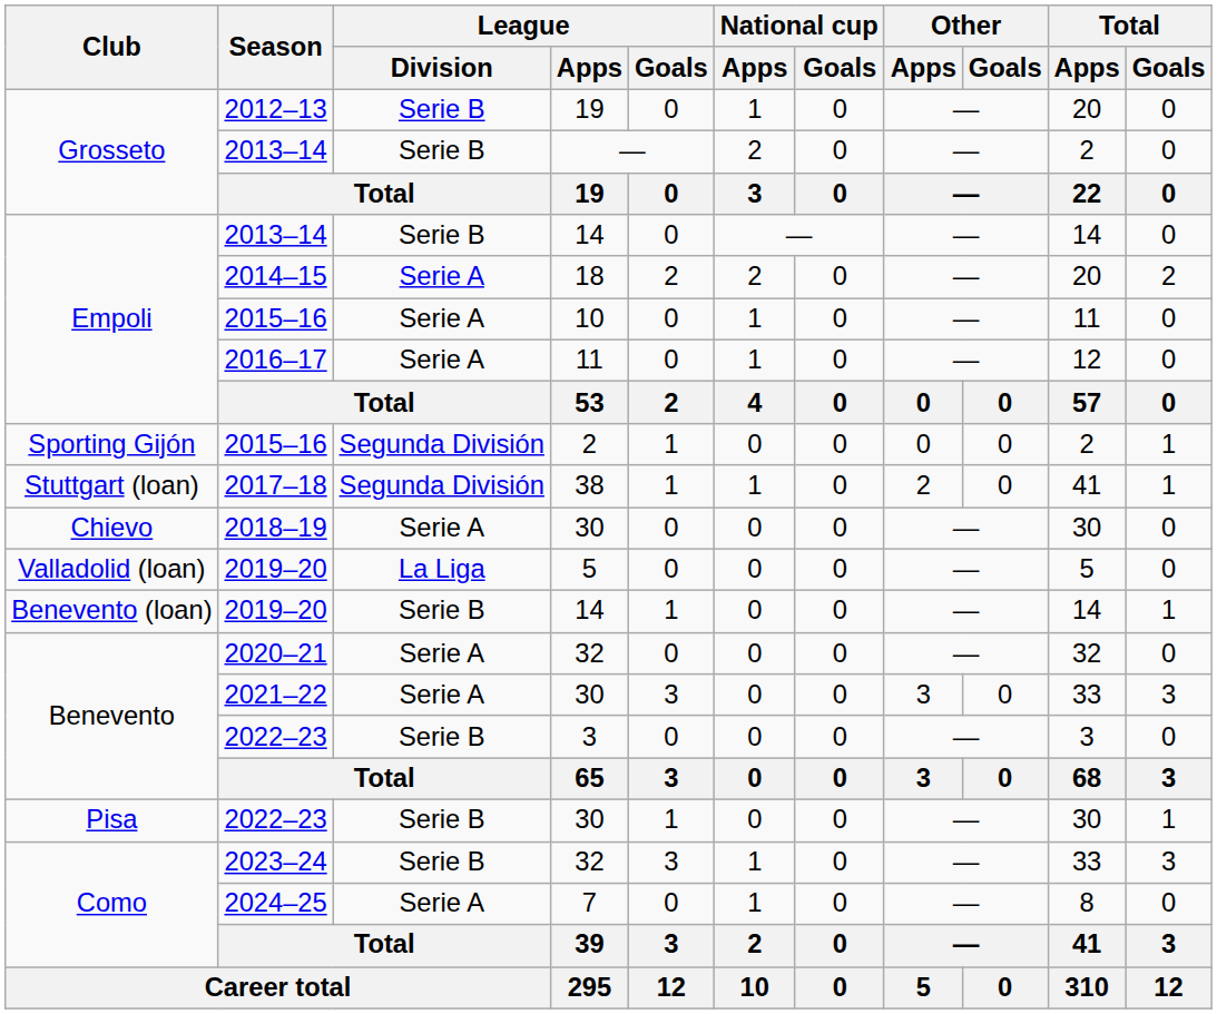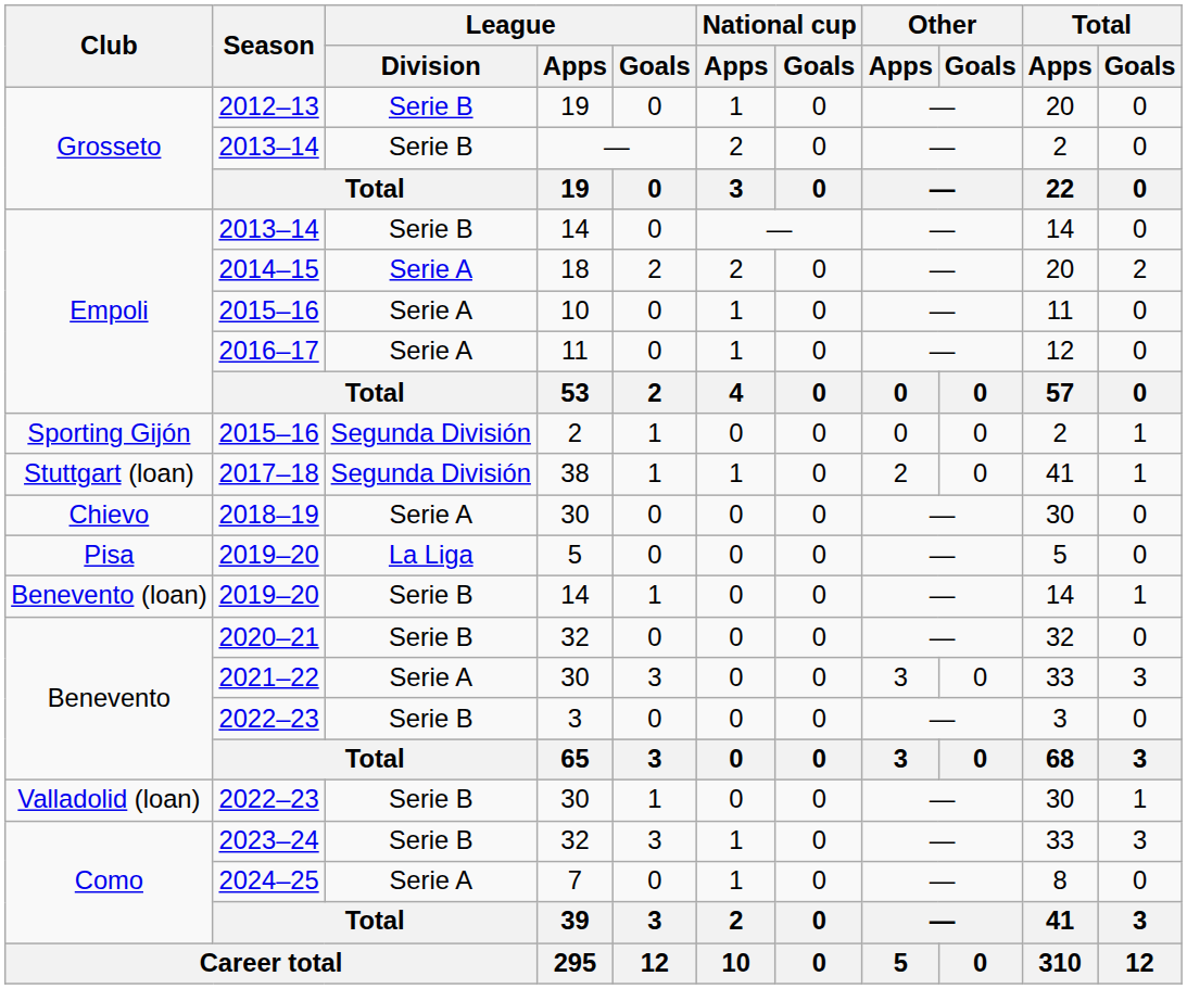 <table class="wikitable" style="text-align: center;">
 <tr>
 <th rowspan="2">Club</th>
 <th rowspan="2">Season</th>
 <th colspan="3">League</th>
 <th colspan="2">National cup</th>
 <th colspan="2">Other</th>
 <th colspan="2">Total</th>
 </tr>
 <tr>
 <th>Division</th>
 <th>Apps</th>
 <th>Goals</th>
 <th>Apps</th>
 <th>Goals</th>
 <th>Apps</th>
 <th>Goals</th>
 <th>Apps</th>
 <th>Goals</th>
 </tr>
 <tr>
 <td rowspan="3"><a href='#'>Grosseto</a></td>
 <td><a href='#'>2012–13</a></td>
 <td><a href='#'>Serie B</a></td>
 <td>19</td>
 <td>0</td>
 <td>1</td>
 <td>0</td>
 <td colspan="2">—</td>
 <td>20</td>
 <td>0</td>
 </tr>
 <tr>
 <td><a href='#'>2013–14</a></td>
 <td>Serie B</td>
 <td colspan="2">—</td>
 <td>2</td>
 <td>0</td>
 <td colspan="2">—</td>
 <td>2</td>
 <td>0</td>
 </tr>
 <tr>
 <th colspan="2">Total</th>
 <th>19</th>
 <th>0</th>
 <th>3</th>
 <th>0</th>
 <th colspan="2">—</th>
 <th>22</th>
 <th>0</th>
 </tr>
 <tr>
 <td rowspan="5"><a href='#'>Empoli</a></td>
 <td><a href='#'>2013–14</a></td>
 <td>Serie B</td>
 <td>14</td>
 <td>0</td>
 <td colspan="2">—</td>
 <td colspan="2">—</td>
 <td>14</td>
 <td>0</td>
 </tr>
 <tr>
 <td><a href='#'>2014–15</a></td>
 <td><a href='#'>Serie A</a></td>
 <td>18</td>
 <td>2</td>
 <td>2</td>
 <td>0</td>
 <td colspan="2">—</td>
 <td>20</td>
 <td>2</td>
 </tr>
 <tr>
 <td><a href='#'>2015–16</a></td>
 <td>Serie A</td>
 <td>10</td>
 <td>0</td>
 <td>1</td>
 <td>0</td>
 <td colspan="2">—</td>
 <td>11</td>
 <td>0</td>
 </tr>
 <tr>
 <td><a href='#'>2016–17</a></td>
 <td>Serie A</td>
 <td>11</td>
 <td>0</td>
 <td>1</td>
 <td>0</td>
 <td colspan="2">—</td>
 <td>12</td>
 <td>0</td>
 </tr>
 <tr>
 <th colspan="2">Total</th>
 <th>53</th>
 <th>2</th>
 <th>4</th>
 <th>0</th>
 <th>0</th>
 <th>0</th>
 <th>57</th>
 <th>0</th>
 </tr>
 <tr>
 <td><a href='#'>Sporting Gijón</a></td>
 <td><a href='#'>2015–16</a></td>
 <td><a href='#'>Segunda División</a></td>
 <td>2</td>
 <td>1</td>
 <td>0</td>
 <td>0</td>
 <td>0</td>
 <td>0</td>
 <td>2</td>
 <td>1</td>
 </tr>
 <tr>
 <td><a href='#'>Stuttgart</a> (loan)</td>
 <td><a href='#'>2017–18</a></td>
 <td><a href='#'>Segunda División</a></td>
 <td>38</td>
 <td>1</td>
 <td>1</td>
 <td>0</td>
 <td>2</td>
 <td>0</td>
 <td>41</td>
 <td>1</td>
 </tr>
 <tr>
 <td><a href='#'>Chievo</a></td>
 <td><a href='#'>2018–19</a></td>
 <td>Serie A</td>
 <td>30</td>
 <td>0</td>
 <td>0</td>
 <td>0</td>
 <td colspan="2">—</td>
 <td>30</td>
 <td>0</td>
 </tr>
 <tr>
-<td><a href='#'>Valladolid</a> (loan)</td>
+<td><a href='#'>Pisa</a></td>
 <td><a href='#'>2019–20</a></td>
 <td><a href='#'>La Liga</a></td>
 <td>5</td>
 <td>0</td>
 <td>0</td>
 <td>0</td>
 <td colspan="2">—</td>
 <td>5</td>
 <td>0</td>
 </tr>
 <tr>
 <td><a href='#'>Benevento</a> (loan)</td>
 <td><a href='#'>2019–20</a></td>
 <td>Serie B</td>
 <td>14</td>
 <td>1</td>
 <td>0</td>
 <td>0</td>
 <td colspan="2">—</td>
 <td>14</td>
 <td>1</td>
 </tr>
 <tr>
 <td rowspan="4">Benevento</td>
 <td><a href='#'>2020–21</a></td>
-<td>Serie A</td>
+<td>Serie B</td>
 <td>32</td>
 <td>0</td>
 <td>0</td>
 <td>0</td>
 <td colspan="2">—</td>
 <td>32</td>
 <td>0</td>
 </tr>
 <tr>
 <td><a href='#'>2021–22</a></td>
 <td>Serie A</td>
 <td>30</td>
 <td>3</td>
 <td>0</td>
 <td>0</td>
 <td>3</td>
 <td>0</td>
 <td>33</td>
 <td>3</td>
 </tr>
 <tr>
 <td><a href='#'>2022–23</a></td>
 <td>Serie B</td>
 <td>3</td>
 <td>0</td>
 <td>0</td>
 <td>0</td>
 <td colspan="2">—</td>
 <td>3</td>
 <td>0</td>
 </tr>
 <tr>
 <th colspan="2">Total</th>
 <th>65</th>
 <th>3</th>
 <th>0</th>
 <th>0</th>
 <th>3</th>
 <th>0</th>
 <th>68</th>
 <th>3</th>
 </tr>
 <tr>
-<td><a href='#'>Pisa</a></td>
+<td><a href='#'>Valladolid</a> (loan)</td>
 <td><a href='#'>2022–23</a></td>
 <td>Serie B</td>
 <td>30</td>
 <td>1</td>
 <td>0</td>
 <td>0</td>
 <td colspan="2">—</td>
 <td>30</td>
 <td>1</td>
 </tr>
 <tr>
 <td rowspan="3"><a href='#'>Como</a></td>
 <td><a href='#'>2023–24</a></td>
 <td>Serie B</td>
 <td>32</td>
 <td>3</td>
 <td>1</td>
 <td>0</td>
 <td colspan="2">—</td>
 <td>33</td>
 <td>3</td>
 </tr>
 <tr>
 <td><a href='#'>2024–25</a></td>
 <td>Serie A</td>
 <td>7</td>
 <td>0</td>
 <td>1</td>
 <td>0</td>
 <td colspan="2">—</td>
 <td>8</td>
 <td>0</td>
 </tr>
 <tr>
 <th colspan="2">Total</th>
 <th>39</th>
 <th>3</th>
 <th>2</th>
 <th>0</th>
 <th colspan="2">—</th>
 <th>41</th>
 <th>3</th>
 </tr>
 <tr>
 <th colspan="3">Career total</th>
 <th>295</th>
 <th>12</th>
 <th>10</th>
 <th>0</th>
 <th>5</th>
 <th>0</th>
 <th>310</th>
 <th>12</th>
 </tr>
 </table>
